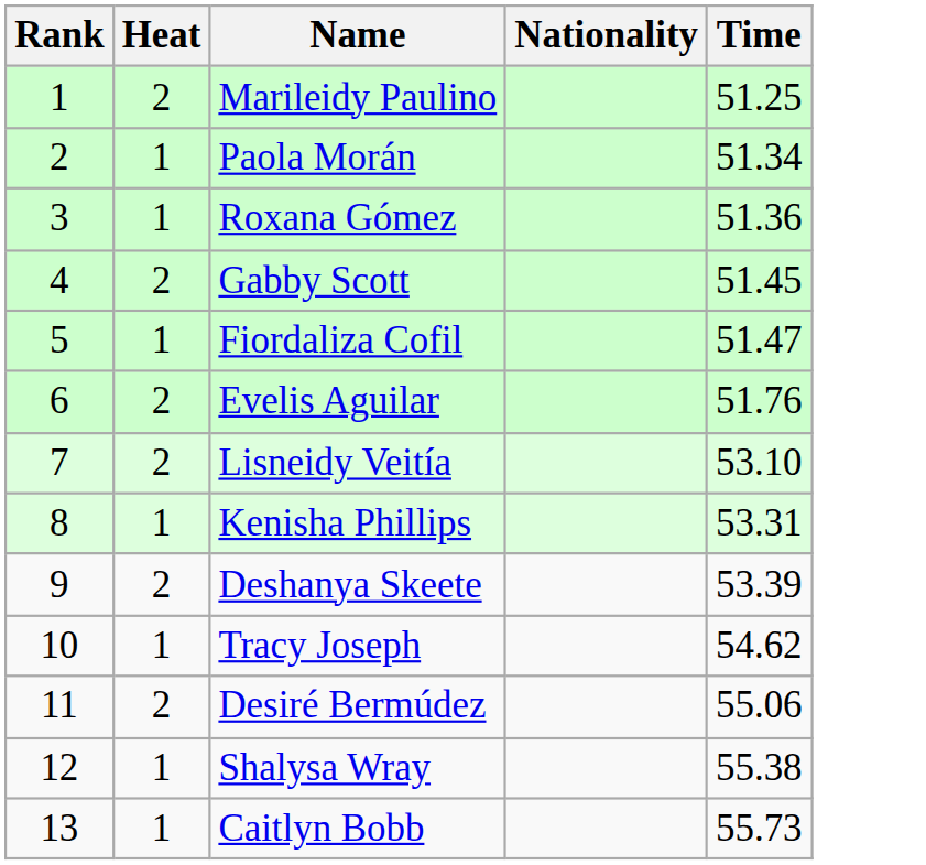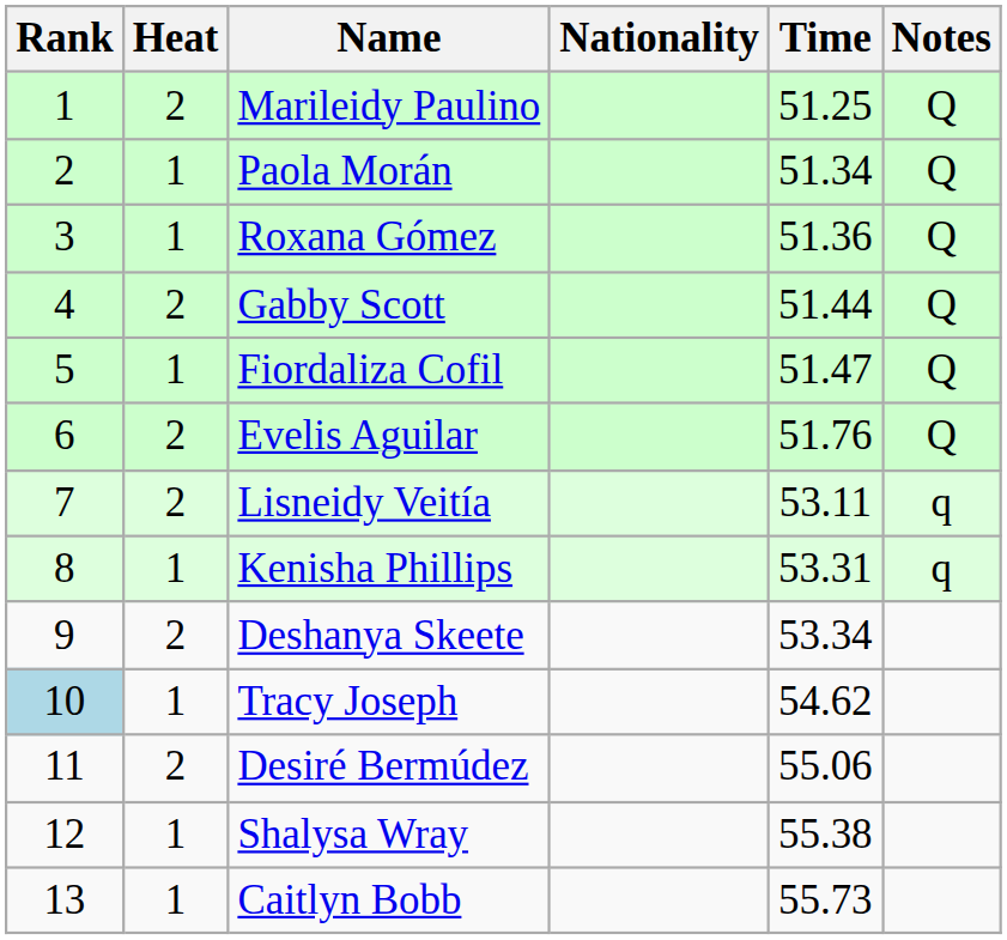 <table class="wikitable sortable" style="text-align:center">
 <tr>
 <th>Rank</th>
 <th>Heat</th>
 <th>Name</th>
 <th>Nationality</th>
 <th>Time</th>
+<th>Notes</th>
 </tr>
 <tr bgcolor=ccffcc>
 <td>1</td>
 <td>2</td>
 <td align=left><a href='#'>Marileidy Paulino</a></td>
 <td align=left></td>
 <td>51.25</td>
+<td>Q</td>
 </tr>
 <tr bgcolor=ccffcc>
 <td>2</td>
 <td>1</td>
 <td align=left><a href='#'>Paola Morán</a></td>
 <td align=left></td>
 <td>51.34</td>
+<td>Q</td>
 </tr>
 <tr bgcolor=ccffcc>
 <td>3</td>
 <td>1</td>
 <td align=left><a href='#'>Roxana Gómez</a></td>
 <td align=left></td>
 <td>51.36</td>
+<td>Q</td>
 </tr>
 <tr bgcolor=ccffcc>
 <td>4</td>
 <td>2</td>
 <td align=left><a href='#'>Gabby Scott</a></td>
 <td align=left></td>
-<td>51.45</td>
+<td>51.44</td>
+<td>Q</td>
 </tr>
 <tr bgcolor=ccffcc>
 <td>5</td>
 <td>1</td>
 <td align=left><a href='#'>Fiordaliza Cofil</a></td>
 <td align=left></td>
 <td>51.47</td>
+<td>Q</td>
 </tr>
 <tr bgcolor=ccffcc>
 <td>6</td>
 <td>2</td>
 <td align=left><a href='#'>Evelis Aguilar</a></td>
 <td align=left></td>
 <td>51.76</td>
+<td>Q</td>
 </tr>
 <tr bgcolor=ddffdd>
 <td>7</td>
 <td>2</td>
 <td align=left><a href='#'>Lisneidy Veitía</a></td>
 <td align=left></td>
-<td>53.10</td>
+<td>53.11</td>
+<td>q</td>
 </tr>
 <tr bgcolor=ddffdd>
 <td>8</td>
 <td>1</td>
 <td align=left><a href='#'>Kenisha Phillips</a></td>
 <td align=left></td>
 <td>53.31</td>
+<td>q</td>
 </tr>
 <tr>
 <td>9</td>
 <td>2</td>
 <td align=left><a href='#'>Deshanya Skeete</a></td>
 <td align=left></td>
-<td>53.39</td>
+<td>53.34</td>
+<td></td>
 </tr>
 <tr>
-<td>10</td>
+<td style="background: lightblue;">10</td>
 <td>1</td>
 <td align=left><a href='#'>Tracy Joseph</a></td>
 <td align=left></td>
 <td>54.62</td>
+<td></td>
 </tr>
 <tr>
 <td>11</td>
 <td>2</td>
 <td align=left><a href='#'>Desiré Bermúdez</a></td>
 <td align=left></td>
 <td>55.06</td>
+<td></td>
 </tr>
 <tr>
 <td>12</td>
 <td>1</td>
 <td align=left><a href='#'>Shalysa Wray</a></td>
 <td align=left></td>
 <td>55.38</td>
+<td></td>
 </tr>
 <tr>
 <td>13</td>
 <td>1</td>
 <td align=left><a href='#'>Caitlyn Bobb</a></td>
 <td align=left></td>
 <td>55.73</td>
+<td></td>
 </tr>
 </table>
